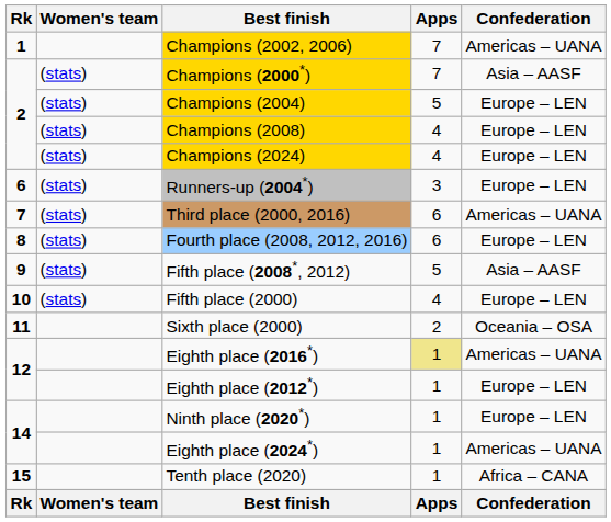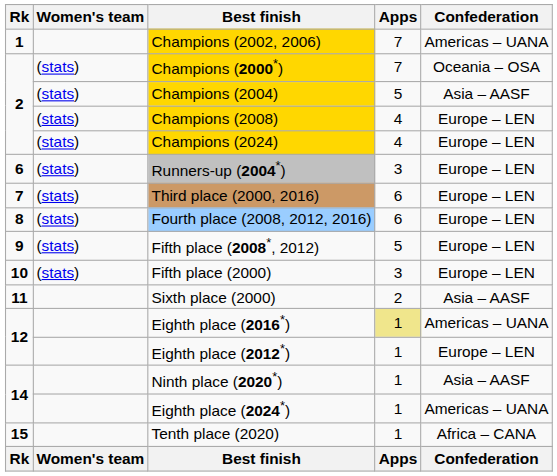 <table class="wikitable sortable" style="text-align: center; font-size: 90%; margin-left: 1em;">
 <tr>
 <th>Rk</th>
 <th>Women's team</th>
 <th class="unsortable">Best finish</th>
 <th>Apps</th>
 <th>Confederation</th>
 </tr>
 <tr>
 <td><strong>1</strong></td>
 <td style="text-align: left;"></td>
 <td style="background-color: gold; text-align: left;">Champions (2002, 2006)</td>
 <td>7</td>
 <td>Americas – UANA</td>
 </tr>
 <tr>
 <td rowspan="4"><strong>2</strong></td>
 <td style="text-align: left;"> (<a href='#'>stats</a>)</td>
 <td style="background-color: gold; text-align: left;">Champions (<strong>2000</strong><sup>*</sup>)</td>
 <td>7</td>
-<td>Asia – AASF</td>
+<td>Oceania – OSA</td>
 </tr>
 <tr>
 <td style="text-align: left;"> (<a href='#'>stats</a>)</td>
 <td style="background-color: gold; text-align: left;">Champions (2004)</td>
 <td>5</td>
-<td>Europe – LEN</td>
+<td>Asia – AASF</td>
 </tr>
 <tr>
 <td style="text-align: left;"> (<a href='#'>stats</a>)</td>
 <td style="background-color: gold; text-align: left;">Champions (2008)</td>
 <td>4</td>
 <td>Europe – LEN</td>
 </tr>
 <tr>
 <td style="text-align: left;"> (<a href='#'>stats</a>)</td>
 <td style="background-color: gold; text-align: left;">Champions (2024)</td>
 <td>4</td>
 <td>Europe – LEN</td>
 </tr>
 <tr>
 <td><strong>6</strong></td>
 <td style="text-align: left;"> (<a href='#'>stats</a>)</td>
 <td style="background-color: silver; text-align: left;">Runners-up (<strong>2004</strong><sup>*</sup>)</td>
 <td>3</td>
 <td>Europe – LEN</td>
 </tr>
 <tr>
 <td><strong>7</strong></td>
 <td style="text-align: left;"> (<a href='#'>stats</a>)</td>
 <td style="background-color: #cc9966; text-align: left;">Third place (2000, 2016)</td>
 <td>6</td>
-<td>Americas – UANA</td>
+<td>Europe – LEN</td>
 </tr>
 <tr>
 <td><strong>8</strong></td>
 <td style="text-align: left;"> (<a href='#'>stats</a>)</td>
 <td style="background-color: #9acdff; text-align: left;">Fourth place (2008, 2012, 2016)</td>
 <td>6</td>
 <td>Europe – LEN</td>
 </tr>
 <tr>
 <td><strong>9</strong></td>
 <td style="text-align: left;"> (<a href='#'>stats</a>)</td>
 <td style="text-align: left;">Fifth place (<strong>2008</strong><sup>*</sup>, 2012)</td>
 <td>5</td>
-<td>Asia – AASF</td>
+<td>Europe – LEN</td>
 </tr>
 <tr>
 <td><strong>10</strong></td>
 <td style="text-align: left;"> (<a href='#'>stats</a>)</td>
 <td style="text-align: left;">Fifth place (2000)</td>
-<td>4</td>
+<td>3</td>
 <td>Europe – LEN</td>
 </tr>
 <tr>
 <td><strong>11</strong></td>
 <td style="text-align: left;"></td>
 <td style="text-align: left;">Sixth place (2000)</td>
 <td>2</td>
-<td>Oceania – OSA</td>
+<td>Asia – AASF</td>
 </tr>
 <tr>
 <td rowspan="2"><strong>12</strong></td>
 <td style="text-align: left;"></td>
 <td style="text-align: left;">Eighth place (<strong>2016</strong><sup>*</sup>)</td>
 <td style="background: khaki;">1</td>
 <td>Americas – UANA</td>
 </tr>
 <tr>
 <td style="text-align: left;"></td>
 <td style="text-align: left;">Eighth place (<strong>2012</strong><sup>*</sup>)</td>
 <td>1</td>
 <td>Europe – LEN</td>
 </tr>
 <tr>
 <td rowspan=2><strong>14</strong></td>
 <td style="text-align: left;"></td>
 <td style="text-align: left;">Ninth place (<strong>2020</strong><sup>*</sup>)</td>
 <td>1</td>
-<td>Europe – LEN</td>
+<td>Asia – AASF</td>
 </tr>
 <tr>
 <td style="text-align: left;"></td>
 <td style="text-align: left;">Eighth place (<strong>2024</strong><sup>*</sup>)</td>
 <td>1</td>
 <td>Americas – UANA</td>
 </tr>
 <tr>
 <td><strong>15</strong></td>
 <td style="text-align: left;"></td>
 <td style="text-align: left;">Tenth place (2020)</td>
 <td>1</td>
 <td>Africa – CANA</td>
 </tr>
 <tr>
 <th>Rk</th>
 <th>Women's team</th>
 <th class="unsortable">Best finish</th>
 <th>Apps</th>
 <th>Confederation</th>
 </tr>
 </table>
